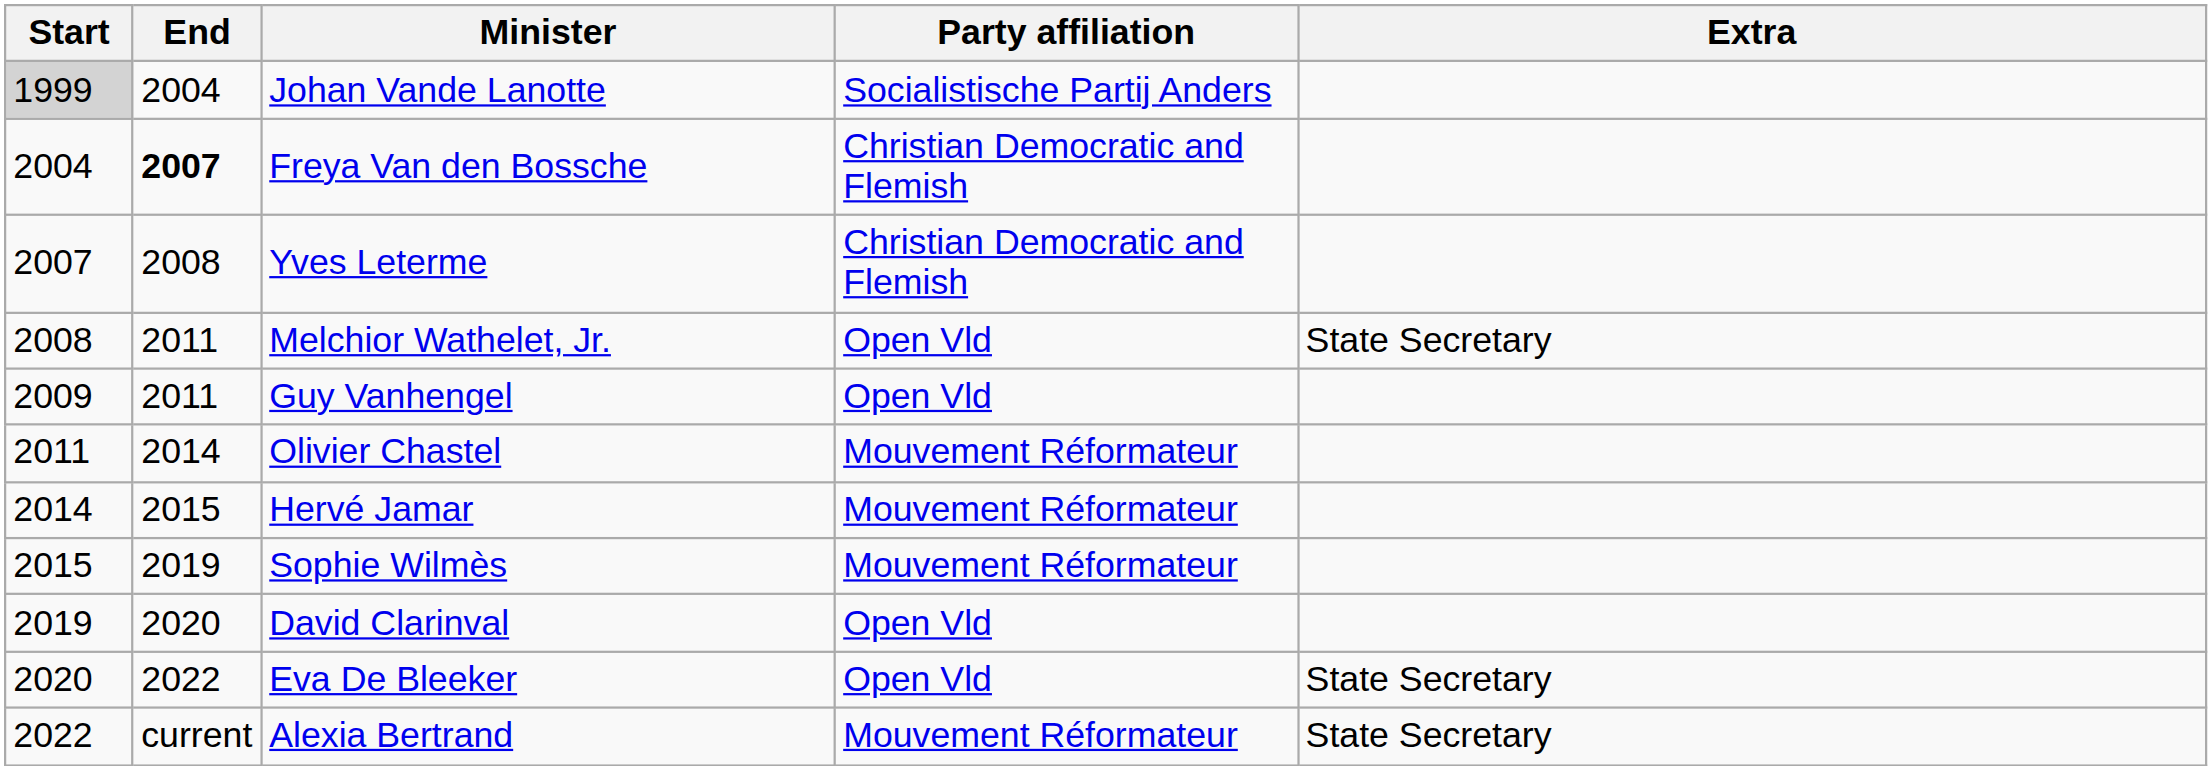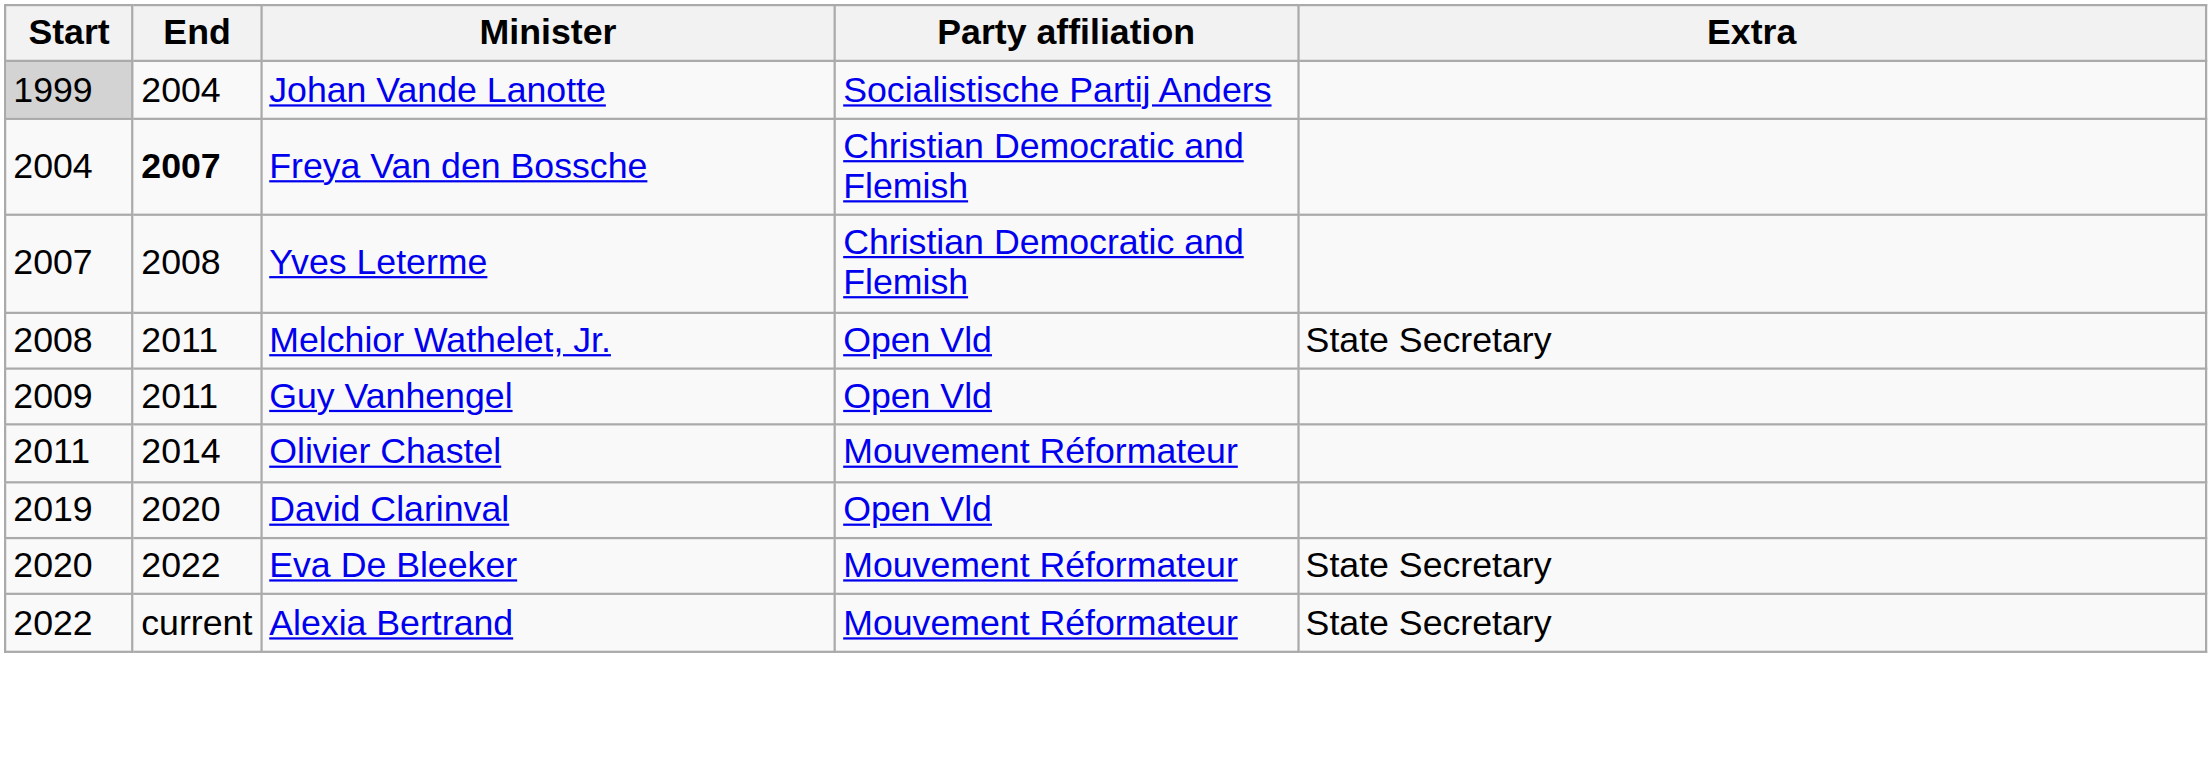 <table class="wikitable">
 <tr>
 <th width=50>Start</th>
 <th width=50>End</th>
 <th width=250>Minister</th>
 <th width=200>Party affiliation</th>
 <th width=400>Extra</th>
 </tr>
 <tr>
 <td style="background: lightgrey;">1999</td>
 <td>2004</td>
 <td><a href='#'>Johan Vande Lanotte</a></td>
 <td><a href='#'>Socialistische Partij Anders</a></td>
 <td></td>
 </tr>
 <tr>
 <td>2004</td>
 <td><strong>2007</strong></td>
 <td><a href='#'>Freya Van den Bossche</a></td>
 <td><a href='#'>Christian Democratic and Flemish</a></td>
 <td></td>
 </tr>
 <tr>
 <td>2007</td>
 <td>2008</td>
 <td><a href='#'>Yves Leterme</a></td>
 <td><a href='#'>Christian Democratic and Flemish</a></td>
 <td></td>
 </tr>
 <tr>
 <td>2008</td>
 <td>2011</td>
 <td><a href='#'>Melchior Wathelet, Jr.</a></td>
 <td><a href='#'>Open Vld</a></td>
 <td>State Secretary</td>
 </tr>
 <tr>
 <td>2009</td>
 <td>2011</td>
 <td><a href='#'>Guy Vanhengel</a></td>
 <td><a href='#'>Open Vld</a></td>
 <td></td>
 </tr>
 <tr>
 <td>2011</td>
 <td>2014</td>
 <td><a href='#'>Olivier Chastel</a></td>
 <td><a href='#'>Mouvement Réformateur</a></td>
 <td></td>
 </tr>
 <tr>
-<td>2014</td>
-<td>2015</td>
-<td><a href='#'>Hervé Jamar</a></td>
-<td><a href='#'>Mouvement Réformateur</a></td>
-<td></td>
-</tr>
-<tr>
-<td>2015</td>
-<td>2019</td>
-<td><a href='#'>Sophie Wilmès</a></td>
-<td><a href='#'>Mouvement Réformateur</a></td>
-<td></td>
-</tr>
-<tr>
 <td>2019</td>
 <td>2020</td>
 <td><a href='#'>David Clarinval</a></td>
 <td><a href='#'>Open Vld</a></td>
 <td></td>
 </tr>
 <tr>
 <td>2020</td>
 <td>2022</td>
 <td><a href='#'>Eva De Bleeker</a></td>
-<td><a href='#'>Open Vld</a></td>
+<td><a href='#'>Mouvement Réformateur</a></td>
 <td>State Secretary</td>
 </tr>
 <tr>
 <td>2022</td>
 <td>current</td>
 <td><a href='#'>Alexia Bertrand</a></td>
 <td><a href='#'>Mouvement Réformateur</a></td>
 <td>State Secretary</td>
 </tr>
 </table>
